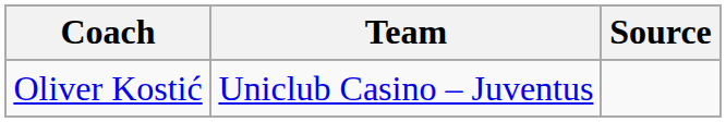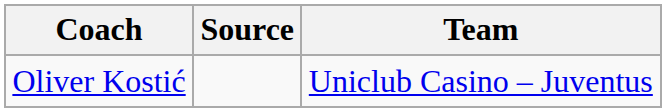 <table class="wikitable" style="text-align: center">
 <tr>
 <th align="center">Coach</th>
+<th align="center">Source</th>
 <th align="center">Team</th>
-<th align="center">Source</th>
 </tr>
 <tr>
 <td align=center> <a href='#'>Oliver Kostić</a></td>
+<td></td>
 <td><a href='#'>Uniclub Casino – Juventus</a></td>
-<td></td>
 </tr>
 </table>
